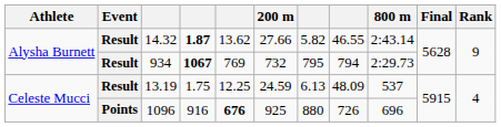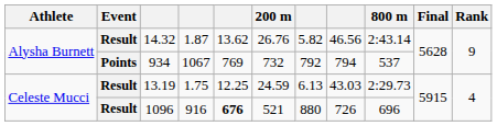 <table class=wikitable style=font-size:90%;text-align:center>
 <tr>
 <th>Athlete</th>
 <th>Event</th>
 <th></th>
 <th></th>
 <th></th>
 <th>200 m</th>
 <th></th>
 <th></th>
 <th>800 m</th>
 <th>Final</th>
 <th>Rank</th>
 </tr>
 <tr>
 <td align=left rowspan=2><a href='#'>Alysha Burnett</a></td>
 <th style=font-size:95%>Result</th>
 <td>14.32</td>
-<td><strong>1.87</strong></td>
+<td>1.87</td>
 <td>13.62</td>
-<td>27.66</td>
+<td>26.76</td>
 <td>5.82</td>
-<td>46.55</td>
+<td>46.56</td>
 <td>2:43.14</td>
 <td rowspan=2>5628</td>
 <td rowspan=2>9</td>
 </tr>
 <tr>
-<th style=font-size:95%>Result</th>
+<th style=font-size:95%>Points</th>
 <td>934</td>
-<td><strong>1067</strong></td>
+<td>1067</td>
 <td>769</td>
 <td>732</td>
-<td>795</td>
+<td>792</td>
 <td>794</td>
-<td>2:29.73</td>
+<td>537</td>
 </tr>
 <tr>
 <td align=left rowspan=2><a href='#'>Celeste Mucci</a></td>
 <th style=font-size:95%>Result</th>
 <td>13.19</td>
 <td>1.75</td>
 <td>12.25</td>
 <td>24.59</td>
 <td>6.13</td>
-<td>48.09</td>
-<td>537</td>
+<td>43.03</td>
+<td>2:29.73</td>
 <td rowspan=2>5915</td>
 <td rowspan=2>4</td>
 </tr>
 <tr>
-<th style=font-size:95%>Points</th>
+<th style=font-size:95%>Result</th>
 <td>1096</td>
 <td>916</td>
 <td><strong>676</strong></td>
-<td>925</td>
+<td>521</td>
 <td>880</td>
 <td>726</td>
 <td>696</td>
 </tr>
 </table>
